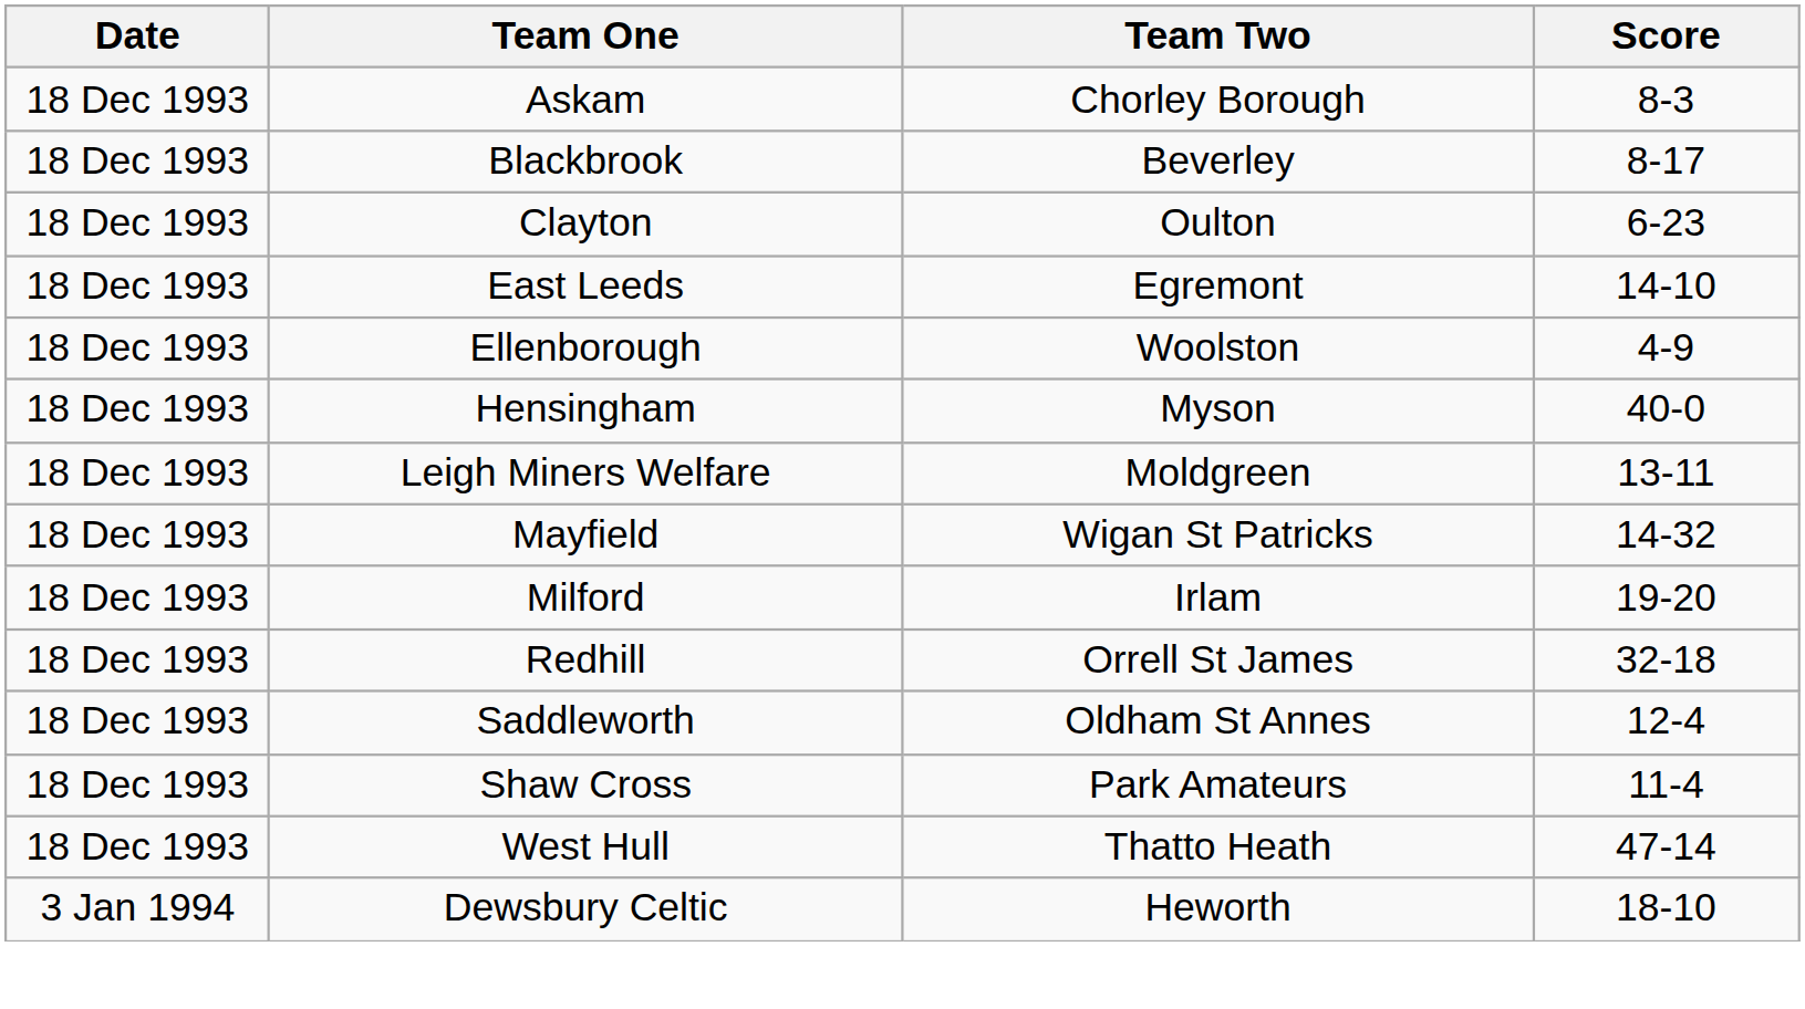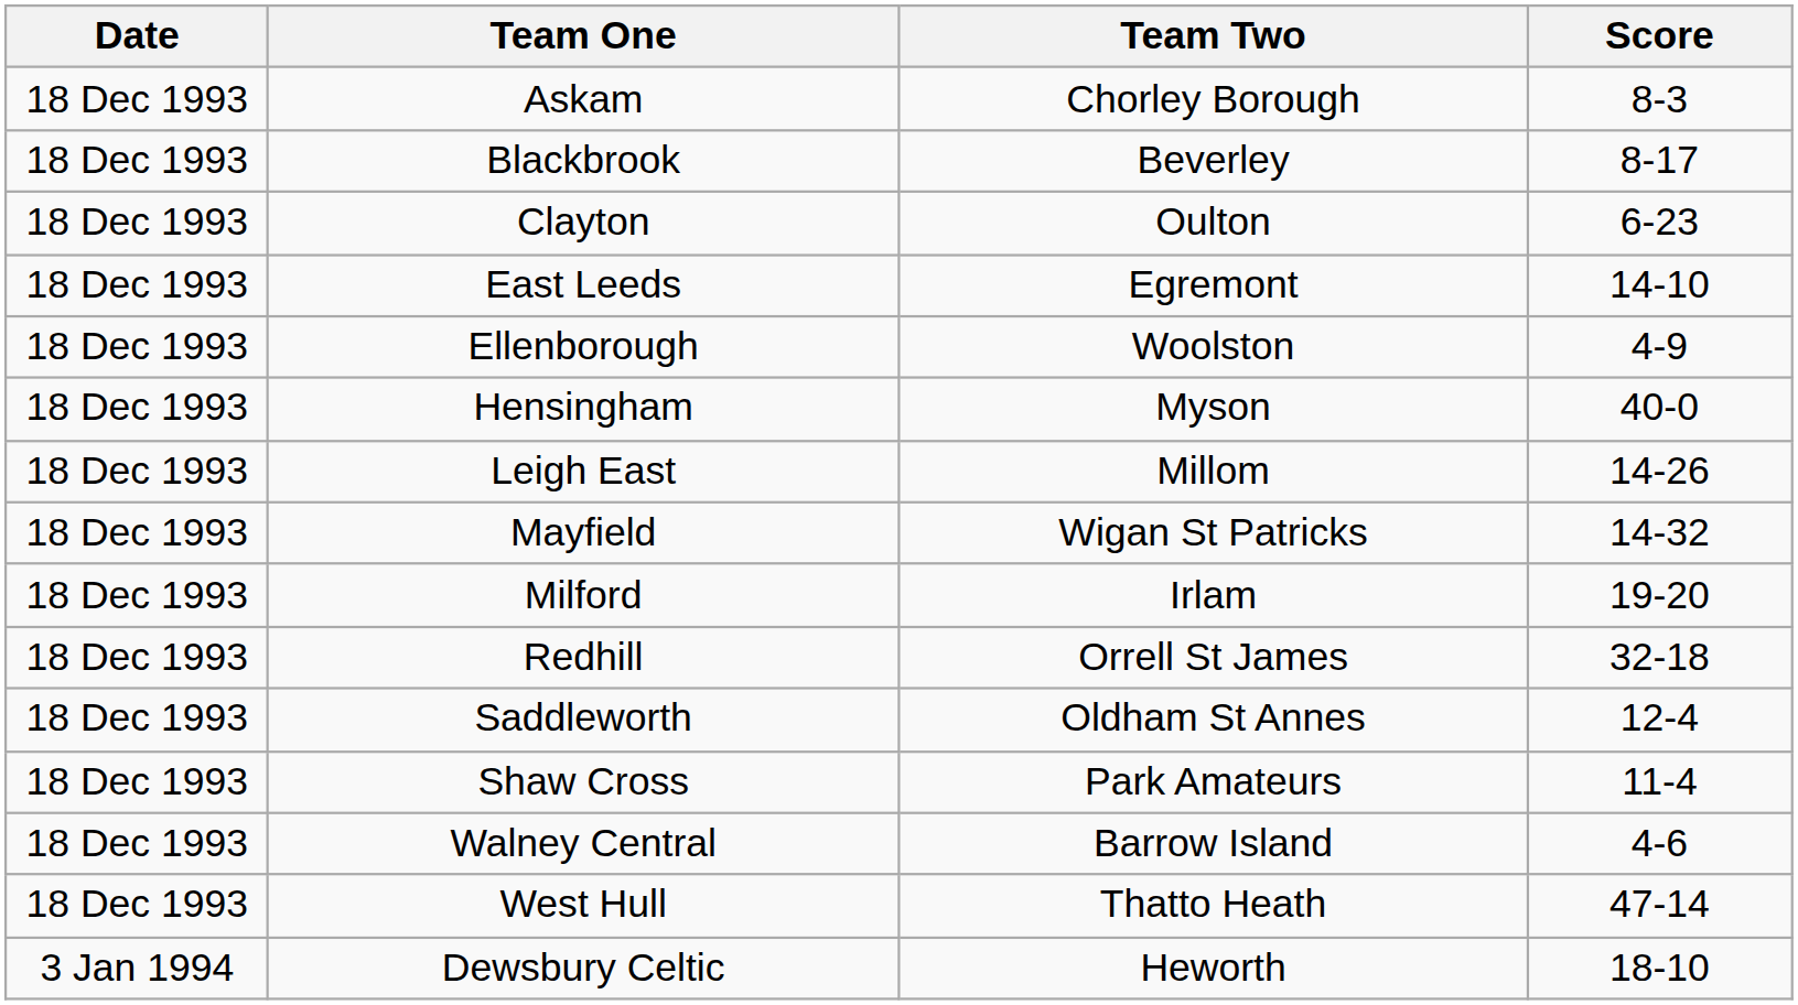 <table class="wikitable" style="text-align: center">
 <tr>
 <th width=100>Date</th>
 <th width=250>Team One</th>
 <th width=250>Team Two</th>
 <th width=100>Score</th>
 </tr>
 <tr>
 <td>18 Dec 1993</td>
 <td>Askam</td>
 <td>Chorley Borough</td>
 <td>8-3</td>
 </tr>
 <tr>
 <td>18 Dec 1993</td>
 <td>Blackbrook</td>
 <td>Beverley</td>
 <td>8-17</td>
 </tr>
 <tr>
 <td>18 Dec 1993</td>
 <td>Clayton</td>
 <td>Oulton</td>
 <td>6-23</td>
 </tr>
 <tr>
 <td>18 Dec 1993</td>
 <td>East Leeds</td>
 <td>Egremont</td>
 <td>14-10</td>
 </tr>
 <tr>
 <td>18 Dec 1993</td>
 <td>Ellenborough</td>
 <td>Woolston</td>
 <td>4-9</td>
 </tr>
 <tr>
 <td>18 Dec 1993</td>
 <td>Hensingham</td>
 <td>Myson</td>
 <td>40-0</td>
 </tr>
 <tr>
 <td>18 Dec 1993</td>
-<td>Leigh Miners Welfare</td>
-<td>Moldgreen</td>
-<td>13-11</td>
+<td>Leigh East</td>
+<td>Millom</td>
+<td>14-26</td>
 </tr>
 <tr>
 <td>18 Dec 1993</td>
 <td>Mayfield</td>
 <td>Wigan St Patricks</td>
 <td>14-32</td>
 </tr>
 <tr>
 <td>18 Dec 1993</td>
 <td>Milford</td>
 <td>Irlam</td>
 <td>19-20</td>
 </tr>
 <tr>
 <td>18 Dec 1993</td>
 <td>Redhill</td>
 <td>Orrell St James</td>
 <td>32-18</td>
 </tr>
 <tr>
 <td>18 Dec 1993</td>
 <td>Saddleworth</td>
 <td>Oldham St Annes</td>
 <td>12-4</td>
 </tr>
 <tr>
 <td>18 Dec 1993</td>
 <td>Shaw Cross</td>
 <td>Park Amateurs</td>
 <td>11-4</td>
 </tr>
 <tr>
 <td>18 Dec 1993</td>
+<td>Walney Central</td>
+<td>Barrow Island</td>
+<td>4-6</td>
+</tr>
+<tr>
+<td>18 Dec 1993</td>
 <td>West Hull</td>
 <td>Thatto Heath</td>
 <td>47-14</td>
 </tr>
 <tr>
 <td>3 Jan 1994</td>
 <td>Dewsbury Celtic</td>
 <td>Heworth</td>
 <td>18-10</td>
 </tr>
 </table>
